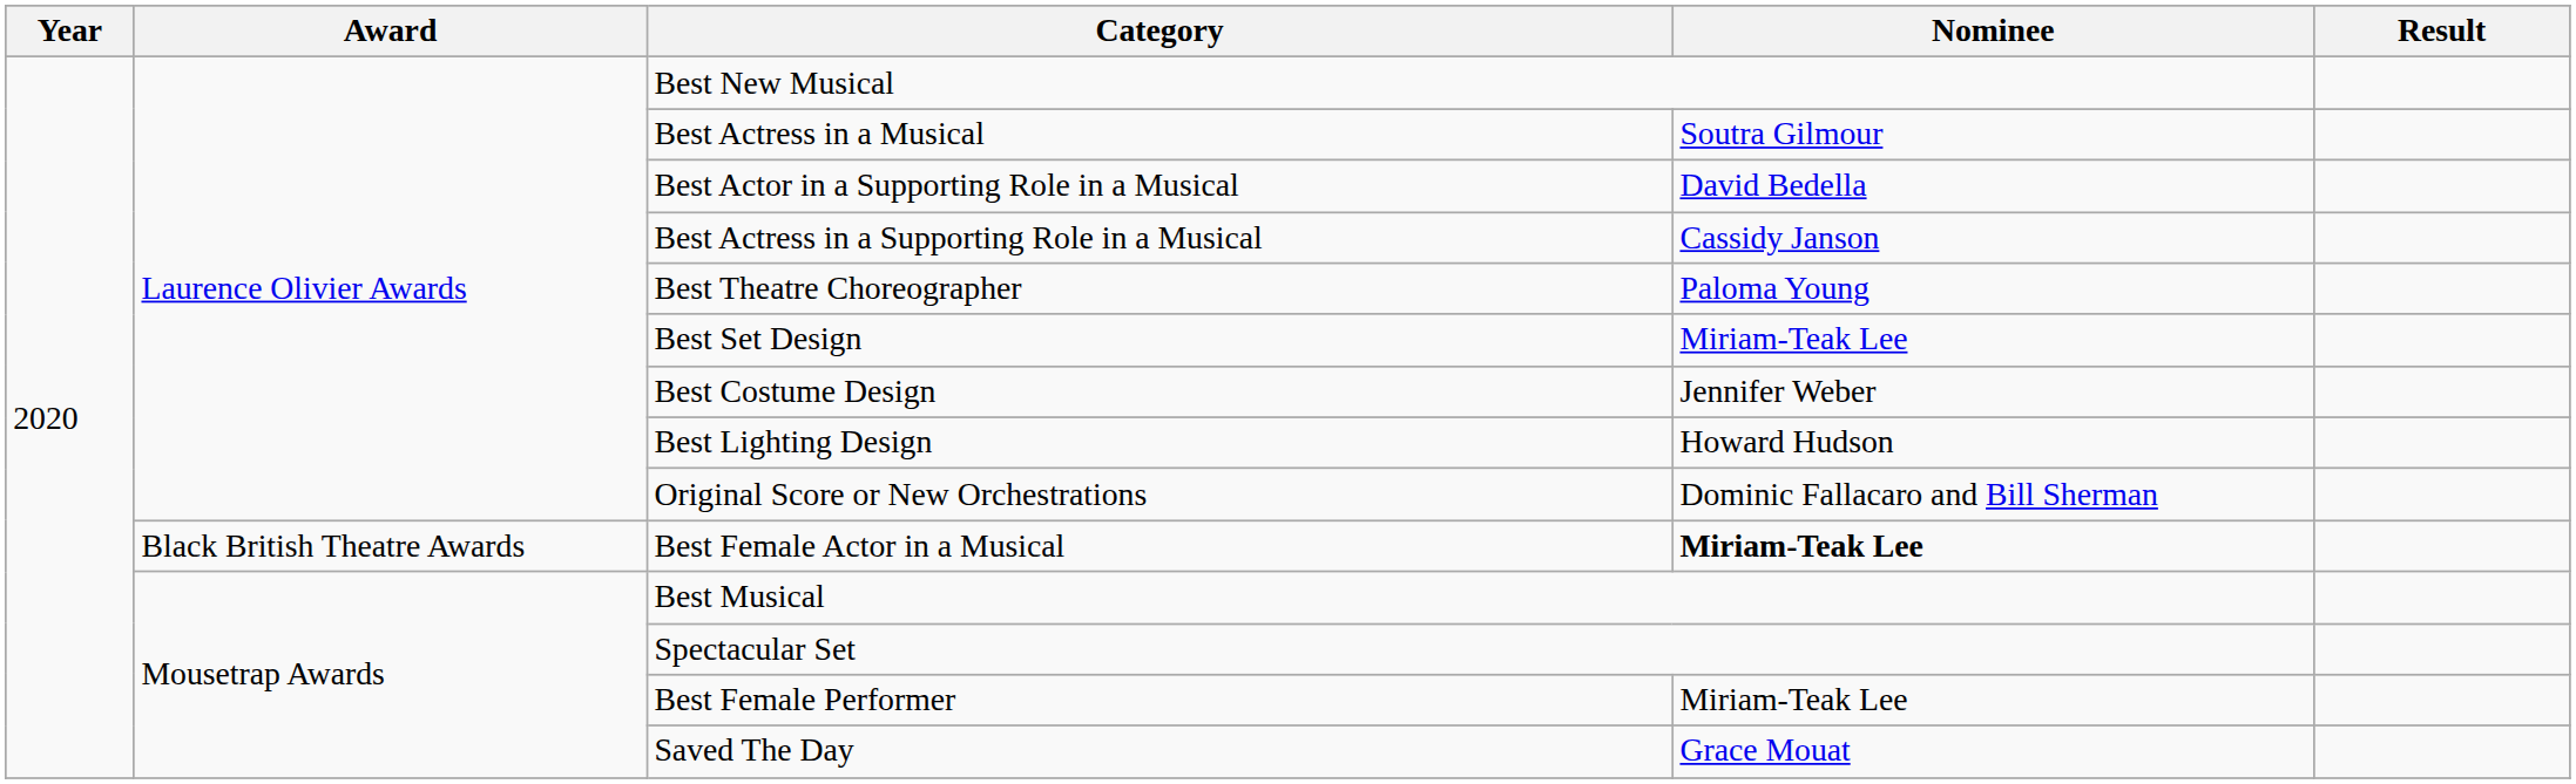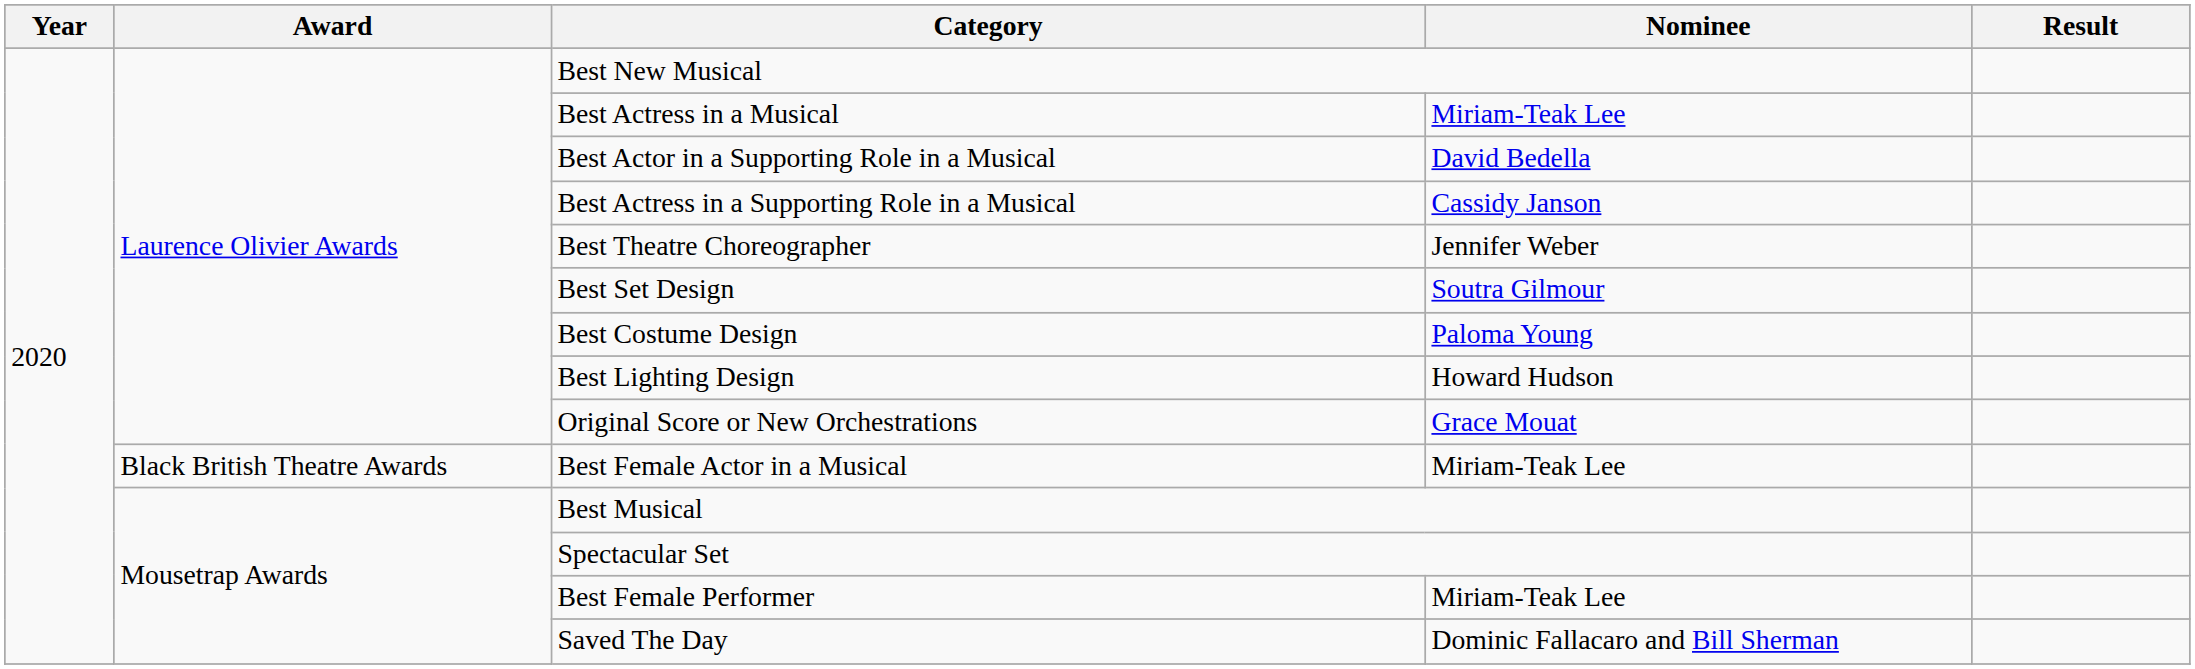 <table class="wikitable" style="width: 100%;">
 <tr>
 <th style="width: 5%;">Year</th>
 <th style="width: 20%;">Award</th>
 <th style="width: 40%;">Category</th>
 <th style="width: 25%;">Nominee</th>
 <th style="width: 10%;">Result</th>
 </tr>
 <tr>
 <td rowspan="14">2020</td>
 <td rowspan="9"><a href='#'>Laurence Olivier Awards</a></td>
 <td colspan="2">Best New Musical</td>
 <td></td>
 </tr>
 <tr>
 <td>Best Actress in a Musical</td>
-<td><a href='#'>Soutra Gilmour</a></td>
+<td><a href='#'>Miriam-Teak Lee</a></td>
 <td></td>
 </tr>
 <tr>
 <td>Best Actor in a Supporting Role in a Musical</td>
 <td><a href='#'>David Bedella</a></td>
 <td></td>
 </tr>
 <tr>
 <td>Best Actress in a Supporting Role in a Musical</td>
 <td><a href='#'>Cassidy Janson</a></td>
 <td></td>
 </tr>
 <tr>
 <td>Best Theatre Choreographer</td>
-<td><a href='#'>Paloma Young</a></td>
+<td>Jennifer Weber</td>
 <td></td>
 </tr>
 <tr>
 <td>Best Set Design</td>
-<td><a href='#'>Miriam-Teak Lee</a></td>
+<td><a href='#'>Soutra Gilmour</a></td>
 <td></td>
 </tr>
 <tr>
 <td>Best Costume Design</td>
-<td>Jennifer Weber</td>
+<td><a href='#'>Paloma Young</a></td>
 <td></td>
 </tr>
 <tr>
 <td>Best Lighting Design</td>
 <td>Howard Hudson</td>
 <td></td>
 </tr>
 <tr>
 <td>Original Score or New Orchestrations</td>
-<td>Dominic Fallacaro and <a href='#'>Bill Sherman</a></td>
+<td><a href='#'>Grace Mouat</a></td>
 <td></td>
 </tr>
 <tr>
 <td>Black British Theatre Awards</td>
 <td>Best Female Actor in a Musical</td>
-<td><strong>Miriam-Teak Lee</strong></td>
+<td>Miriam-Teak Lee</td>
 <td></td>
 </tr>
 <tr>
 <td rowspan="4">Mousetrap Awards</td>
 <td colspan="2">Best Musical</td>
 <td></td>
 </tr>
 <tr>
 <td colspan="2">Spectacular Set</td>
 <td></td>
 </tr>
 <tr>
 <td>Best Female Performer</td>
 <td>Miriam-Teak Lee</td>
 <td></td>
 </tr>
 <tr>
 <td>Saved The Day</td>
-<td><a href='#'>Grace Mouat</a></td>
+<td>Dominic Fallacaro and <a href='#'>Bill Sherman</a></td>
 <td></td>
 </tr>
 </table>
